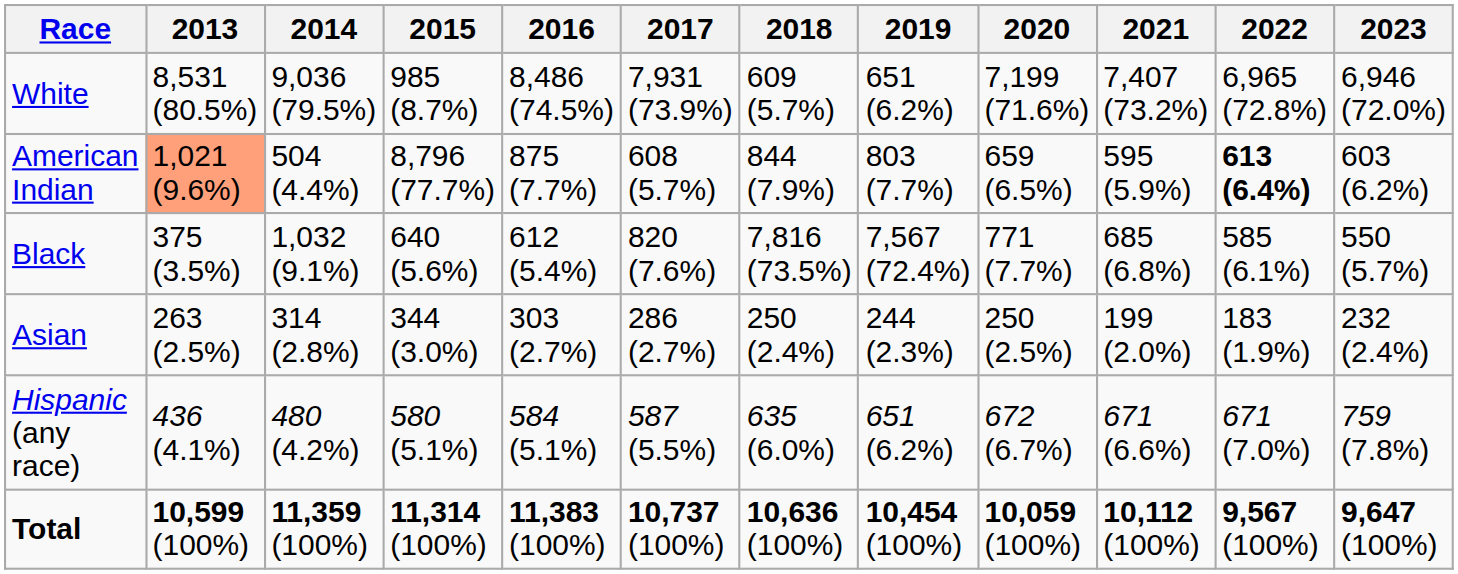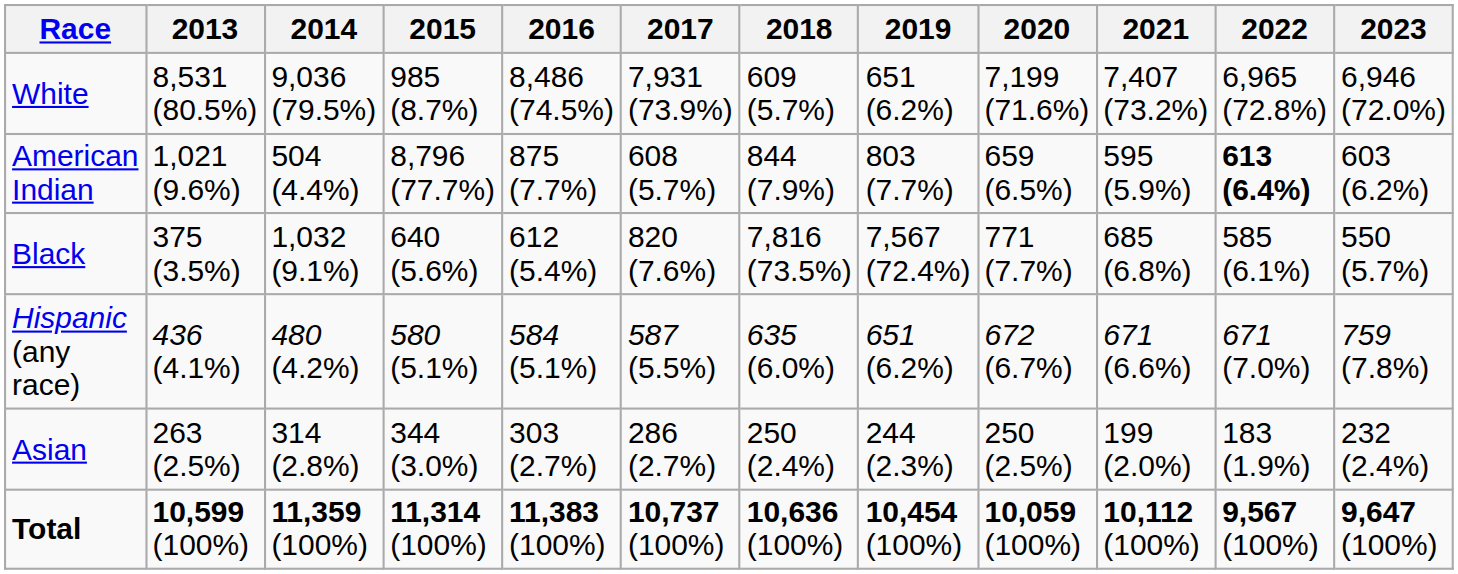 <table class="wikitable" style="font-size: 90%;">
 <tr>
 <th><a href='#'>Race</a></th>
 <th>2013</th>
 <th>2014</th>
 <th>2015</th>
 <th>2016</th>
 <th>2017</th>
 <th>2018</th>
 <th>2019</th>
 <th>2020</th>
 <th>2021</th>
 <th>2022</th>
 <th>2023</th>
 </tr>
 <tr>
 <td><a href='#'>White</a></td>
 <td>8,531 (80.5%)</td>
 <td>9,036 (79.5%)</td>
 <td>985 (8.7%)</td>
 <td>8,486 (74.5%)</td>
 <td>7,931 (73.9%)</td>
 <td>609 (5.7%)</td>
 <td>651 (6.2%)</td>
 <td>7,199 (71.6%)</td>
 <td>7,407 (73.2%)</td>
 <td>6,965 (72.8%)</td>
 <td>6,946 (72.0%)</td>
 </tr>
 <tr>
 <td><a href='#'>American Indian</a></td>
-<td style="background: lightsalmon;">1,021 (9.6%)</td>
+<td>1,021 (9.6%)</td>
 <td>504 (4.4%)</td>
 <td>8,796 (77.7%)</td>
 <td>875 (7.7%)</td>
 <td>608 (5.7%)</td>
 <td>844 (7.9%)</td>
 <td>803 (7.7%)</td>
 <td>659 (6.5%)</td>
 <td>595 (5.9%)</td>
 <td><strong>613 (6.4%)</strong></td>
 <td>603 (6.2%)</td>
 </tr>
 <tr>
 <td><a href='#'>Black</a></td>
 <td>375 (3.5%)</td>
 <td>1,032 (9.1%)</td>
 <td>640 (5.6%)</td>
 <td>612 (5.4%)</td>
 <td>820 (7.6%)</td>
 <td>7,816 (73.5%)</td>
 <td>7,567 (72.4%)</td>
 <td>771 (7.7%)</td>
 <td>685 (6.8%)</td>
 <td>585 (6.1%)</td>
 <td>550 (5.7%)</td>
 </tr>
 <tr>
+<td><em><a href='#'>Hispanic</a></em> (any race)</td>
+<td><em>436</em> (4.1%)</td>
+<td><em>480</em> (4.2%)</td>
+<td><em>580</em> (5.1%)</td>
+<td><em>584</em> (5.1%)</td>
+<td><em>587</em> (5.5%)</td>
+<td><em>635</em> (6.0%)</td>
+<td><em>651</em> (6.2%)</td>
+<td><em>672</em> (6.7%)</td>
+<td><em>671</em> (6.6%)</td>
+<td><em>671</em> (7.0%)</td>
+<td><em>759</em> (7.8%)</td>
+</tr>
+<tr>
 <td><a href='#'>Asian</a></td>
 <td>263 (2.5%)</td>
 <td>314 (2.8%)</td>
 <td>344 (3.0%)</td>
 <td>303 (2.7%)</td>
 <td>286 (2.7%)</td>
 <td>250 (2.4%)</td>
 <td>244 (2.3%)</td>
 <td>250 (2.5%)</td>
 <td>199 (2.0%)</td>
 <td>183 (1.9%)</td>
 <td>232 (2.4%)</td>
-</tr>
-<tr>
-<td><em><a href='#'>Hispanic</a></em> (any race)</td>
-<td><em>436</em> (4.1%)</td>
-<td><em>480</em> (4.2%)</td>
-<td><em>580</em> (5.1%)</td>
-<td><em>584</em> (5.1%)</td>
-<td><em>587</em> (5.5%)</td>
-<td><em>635</em> (6.0%)</td>
-<td><em>651</em> (6.2%)</td>
-<td><em>672</em> (6.7%)</td>
-<td><em>671</em> (6.6%)</td>
-<td><em>671</em> (7.0%)</td>
-<td><em>759</em> (7.8%)</td>
 </tr>
 <tr>
 <td><strong>Total</strong></td>
 <td><strong>10,599</strong> (100%)</td>
 <td><strong>11,359</strong> (100%)</td>
 <td><strong>11,314</strong> (100%)</td>
 <td><strong>11,383</strong> (100%)</td>
 <td><strong>10,737</strong> (100%)</td>
 <td><strong>10,636</strong> (100%)</td>
 <td><strong>10,454</strong> (100%)</td>
 <td><strong>10,059</strong> (100%)</td>
 <td><strong>10,112</strong> (100%)</td>
 <td><strong>9,567</strong> (100%)</td>
 <td><strong>9,647</strong> (100%)</td>
 </tr>
 </table>
